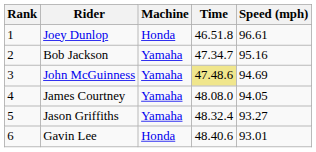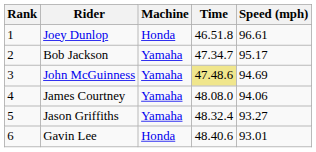 <table class="wikitable">
 <tr>
 <th>Rank</th>
 <th>Rider</th>
 <th>Machine</th>
 <th>Time</th>
 <th>Speed (mph)</th>
 </tr>
 <tr>
 <td>1</td>
 <td> <a href='#'>Joey Dunlop</a></td>
 <td><a href='#'>Honda</a></td>
 <td>46.51.8</td>
 <td>96.61</td>
 </tr>
 <tr>
 <td>2</td>
 <td> Bob Jackson</td>
 <td><a href='#'>Yamaha</a></td>
 <td>47.34.7</td>
-<td>95.16</td>
+<td>95.17</td>
 </tr>
 <tr>
 <td>3</td>
 <td> <a href='#'>John McGuinness</a></td>
 <td><a href='#'>Yamaha</a></td>
 <td style="background: khaki;">47.48.6</td>
 <td>94.69</td>
 </tr>
 <tr>
 <td>4</td>
 <td> James Courtney</td>
 <td><a href='#'>Yamaha</a></td>
 <td>48.08.0</td>
-<td>94.05</td>
+<td>94.06</td>
 </tr>
 <tr>
 <td>5</td>
 <td> Jason Griffiths</td>
 <td><a href='#'>Yamaha</a></td>
 <td>48.32.4</td>
 <td>93.27</td>
 </tr>
 <tr>
 <td>6</td>
 <td> Gavin Lee</td>
 <td><a href='#'>Honda</a></td>
 <td>48.40.6</td>
 <td>93.01</td>
 </tr>
 </table>
